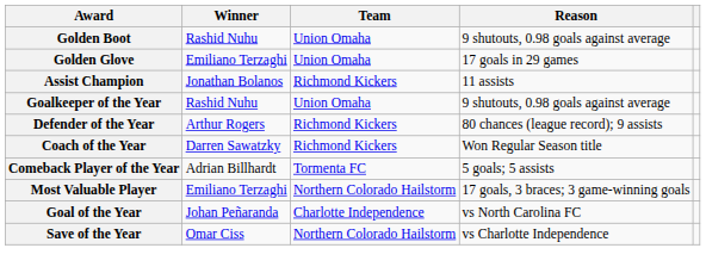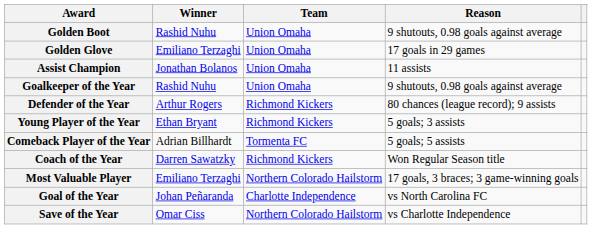 <table class="wikitable">
 <tr>
 <th>Award</th>
 <th>Winner</th>
 <th>Team</th>
 <th>Reason</th>
 <th></th>
 </tr>
 <tr>
 <th>Golden Boot</th>
 <td> <a href='#'>Rashid Nuhu</a></td>
 <td><a href='#'>Union Omaha</a></td>
 <td>9 shutouts, 0.98 goals against average</td>
 <td align=center></td>
 </tr>
 <tr>
 <th>Golden Glove</th>
 <td> <a href='#'>Emiliano Terzaghi</a></td>
 <td><a href='#'>Union Omaha</a></td>
 <td>17 goals in 29 games</td>
 <td align=center></td>
 </tr>
 <tr>
 <th>Assist Champion</th>
 <td> <a href='#'>Jonathan Bolanos</a></td>
-<td><a href='#'>Richmond Kickers</a></td>
+<td><a href='#'>Union Omaha</a></td>
 <td>11 assists</td>
 <td align=center></td>
 </tr>
 <tr>
 <th>Goalkeeper of the Year</th>
 <td> <a href='#'>Rashid Nuhu</a></td>
 <td><a href='#'>Union Omaha</a></td>
 <td>9 shutouts, 0.98 goals against average</td>
 <td align=center></td>
 </tr>
 <tr>
 <th>Defender of the Year</th>
 <td> <a href='#'>Arthur Rogers</a></td>
 <td><a href='#'>Richmond Kickers</a></td>
 <td>80 chances (league record); 9 assists</td>
 <td align=center></td>
 </tr>
 <tr>
-<th>Coach of the Year</th>
-<td> <a href='#'>Darren Sawatzky</a></td>
+<th>Young Player of the Year</th>
+<td> <a href='#'>Ethan Bryant</a></td>
 <td><a href='#'>Richmond Kickers</a></td>
-<td>Won Regular Season title</td>
+<td>5 goals; 3 assists</td>
 <td align=center></td>
 </tr>
 <tr>
 <th>Comeback Player of the Year</th>
 <td> Adrian Billhardt</td>
 <td><a href='#'>Tormenta FC</a></td>
 <td>5 goals; 5 assists</td>
+<td align=center></td>
+</tr>
+<tr>
+<th>Coach of the Year</th>
+<td> <a href='#'>Darren Sawatzky</a></td>
+<td><a href='#'>Richmond Kickers</a></td>
+<td>Won Regular Season title</td>
 <td align=center></td>
 </tr>
 <tr>
 <th>Most Valuable Player</th>
 <td> <a href='#'>Emiliano Terzaghi</a></td>
 <td><a href='#'>Northern Colorado Hailstorm</a></td>
 <td>17 goals, 3 braces; 3 game-winning goals</td>
 <td align=center></td>
 </tr>
 <tr>
 <th>Goal of the Year</th>
 <td> <a href='#'>Johan Peñaranda</a></td>
 <td><a href='#'>Charlotte Independence</a></td>
 <td>vs North Carolina FC</td>
 <td align=center></td>
 </tr>
 <tr>
 <th>Save of the Year</th>
 <td> <a href='#'>Omar Ciss</a></td>
 <td><a href='#'>Northern Colorado Hailstorm</a></td>
 <td>vs Charlotte Independence</td>
 <td align=center></td>
 </tr>
 </table>
